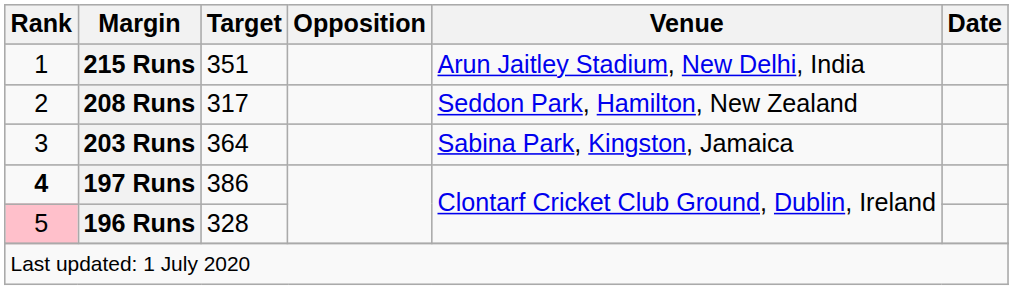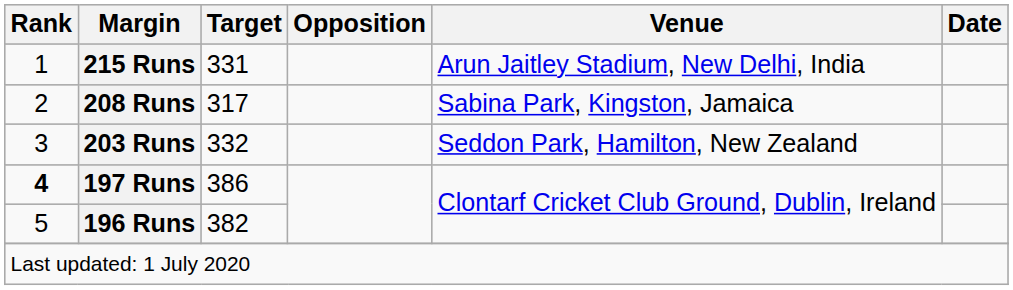 <table class="wikitable plainrowheaders sortable">
 <tr>
 <th scope=col>Rank</th>
 <th scope=col>Margin</th>
 <th scope=col>Target</th>
 <th scope=col>Opposition</th>
 <th scope=col>Venue</th>
 <th scope=col>Date</th>
 </tr>
 <tr>
 <td align=center>1</td>
 <th scope=row style=text-align:center;>215 Runs</th>
-<td>351</td>
+<td>331</td>
 <td></td>
 <td><a href='#'>Arun Jaitley Stadium</a>, <a href='#'>New Delhi</a>, India</td>
 <td> </td>
 </tr>
 <tr>
 <td align=center>2</td>
 <th scope=row style=text-align:center;>208 Runs</th>
 <td>317</td>
 <td></td>
-<td><a href='#'>Seddon Park</a>, <a href='#'>Hamilton</a>, New Zealand</td>
+<td><a href='#'>Sabina Park</a>, <a href='#'>Kingston</a>, Jamaica</td>
 <td></td>
 </tr>
 <tr>
 <td align=center>3</td>
 <th scope=row style=text-align:center;>203 Runs</th>
-<td>364</td>
+<td>332</td>
 <td></td>
-<td><a href='#'>Sabina Park</a>, <a href='#'>Kingston</a>, Jamaica</td>
+<td><a href='#'>Seddon Park</a>, <a href='#'>Hamilton</a>, New Zealand</td>
 <td></td>
 </tr>
 <tr>
 <td align=center><strong>4</strong></td>
 <th scope=row style=text-align:center;>197 Runs</th>
 <td>386</td>
 <td rowspan=2></td>
 <td rowspan=2><a href='#'>Clontarf Cricket Club Ground</a>, <a href='#'>Dublin</a>, Ireland</td>
 <td></td>
 </tr>
 <tr>
-<td align=center style="background: pink;">5</td>
+<td align=center>5</td>
 <th scope=row style=text-align:center;>196 Runs</th>
-<td>328</td>
+<td>382</td>
 <td></td>
 </tr>
 <tr>
 </tr>
 <tr class=sortbottom>
 <td colspan=6><small>Last updated: 1 July 2020</small></td>
 </tr>
 </table>
